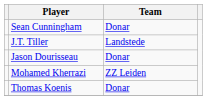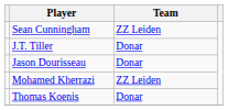 <table class="wikitable">
 <tr>
 <th></th>
 <th width=150>Player</th>
 <th width=150>Team</th>
 <th></th>
 </tr>
 <tr>
 <td></td>
 <td> <a href='#'>Sean Cunningham</a></td>
-<td><a href='#'>Donar</a></td>
+<td><a href='#'>ZZ Leiden</a></td>
 <td rowspan="5" style="text-align:center;"></td>
 </tr>
 <tr>
 <td></td>
 <td> <a href='#'>J.T. Tiller</a></td>
-<td><a href='#'> Landstede</a></td>
+<td><a href='#'>Donar</a></td>
 </tr>
 <tr>
 <td></td>
 <td> <a href='#'>Jason Dourisseau</a></td>
 <td><a href='#'>Donar</a></td>
 </tr>
 <tr>
 <td></td>
 <td> <a href='#'>Mohamed Kherrazi</a></td>
 <td><a href='#'>ZZ Leiden</a></td>
 </tr>
 <tr>
 <td></td>
 <td> <a href='#'>Thomas Koenis</a></td>
 <td><a href='#'>Donar</a></td>
 </tr>
 <tr>
 </tr>
 </table>
